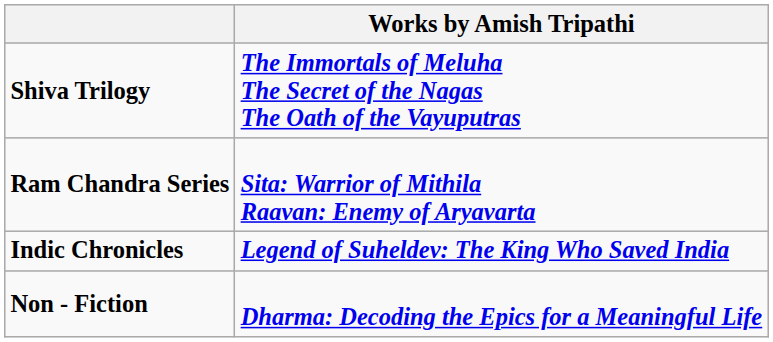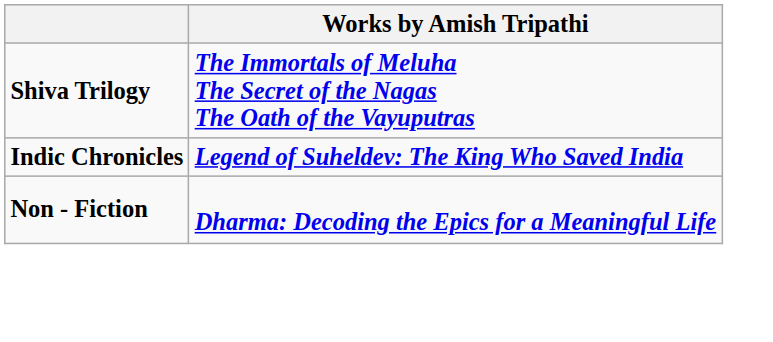 <table class="wikitable">
 <tr>
 <th></th>
 <th>Works by Amish Tripathi</th>
 </tr>
 <tr>
 <td><strong>Shiva Trilogy</strong></td>
 <td><strong><em><a href='#'>The Immortals of Meluha</a></em></strong><br><strong><em><a href='#'>The Secret of the Nagas</a></em></strong><br><strong><em><a href='#'>The Oath of the Vayuputras</a></em></strong></td>
 </tr>
 <tr>
-<td><strong>Ram Chandra Series</strong></td>
-<td><strong><em></em></strong><br><strong><em><a href='#'>Sita: Warrior of Mithila</a></em></strong><br><strong><em><a href='#'>Raavan: Enemy of Aryavarta</a></em></strong></td>
-</tr>
-<tr>
 <td><strong>Indic Chronicles</strong></td>
 <td><strong><em><a href='#'>Legend of Suheldev: The King Who Saved India</a></em></strong></td>
 </tr>
 <tr>
 <td><strong>Non - Fiction</strong></td>
 <td><strong><em></em></strong><br><strong><em><a href='#'>Dharma: Decoding the Epics for a Meaningful Life</a></em></strong></td>
 </tr>
 </table>
